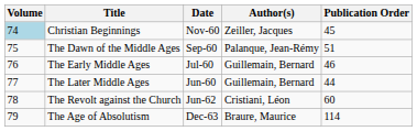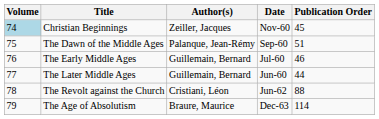 <table class="wikitable">
 <tr>
 <th>Volume</th>
 <th>Title</th>
+<th>Author(s)</th>
 <th>Date</th>
-<th>Author(s)</th>
 <th>Publication Order</th>
 </tr>
 <tr>
 <td style="background: lightblue;">74</td>
 <td>Christian Beginnings</td>
+<td>Zeiller, Jacques</td>
 <td>Nov-60</td>
-<td>Zeiller, Jacques</td>
 <td>45</td>
 </tr>
 <tr>
 <td>75</td>
 <td>The Dawn of the Middle Ages</td>
+<td>Palanque, Jean-Rémy</td>
 <td>Sep-60</td>
-<td>Palanque, Jean-Rémy</td>
 <td>51</td>
 </tr>
 <tr>
 <td>76</td>
 <td>The Early Middle Ages</td>
+<td>Guillemain, Bernard</td>
 <td>Jul-60</td>
-<td>Guillemain, Bernard</td>
 <td>46</td>
 </tr>
 <tr>
 <td>77</td>
 <td>The Later Middle Ages</td>
+<td>Guillemain, Bernard</td>
 <td>Jun-60</td>
-<td>Guillemain, Bernard</td>
 <td>44</td>
 </tr>
 <tr>
 <td>78</td>
 <td>The Revolt against the Church</td>
+<td>Cristiani, Léon</td>
 <td>Jun-62</td>
-<td>Cristiani, Léon</td>
-<td>60</td>
+<td>88</td>
 </tr>
 <tr>
 <td>79</td>
 <td>The Age of Absolutism</td>
+<td>Braure, Maurice</td>
 <td>Dec-63</td>
-<td>Braure, Maurice</td>
 <td>114</td>
 </tr>
 </table>
